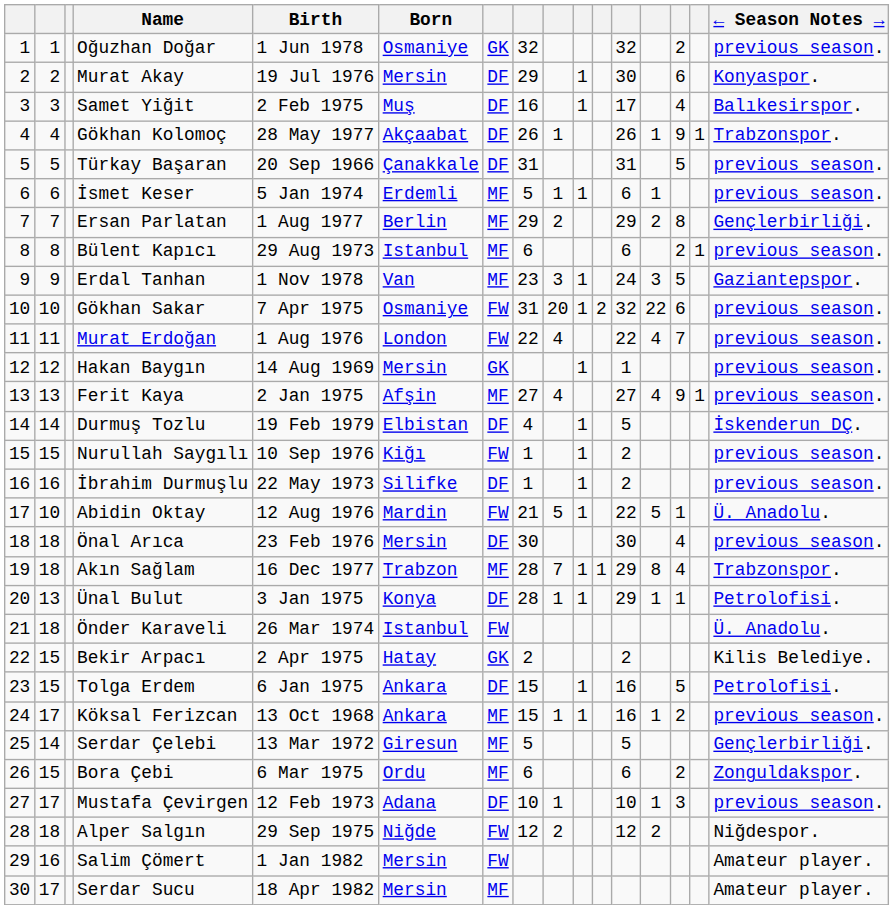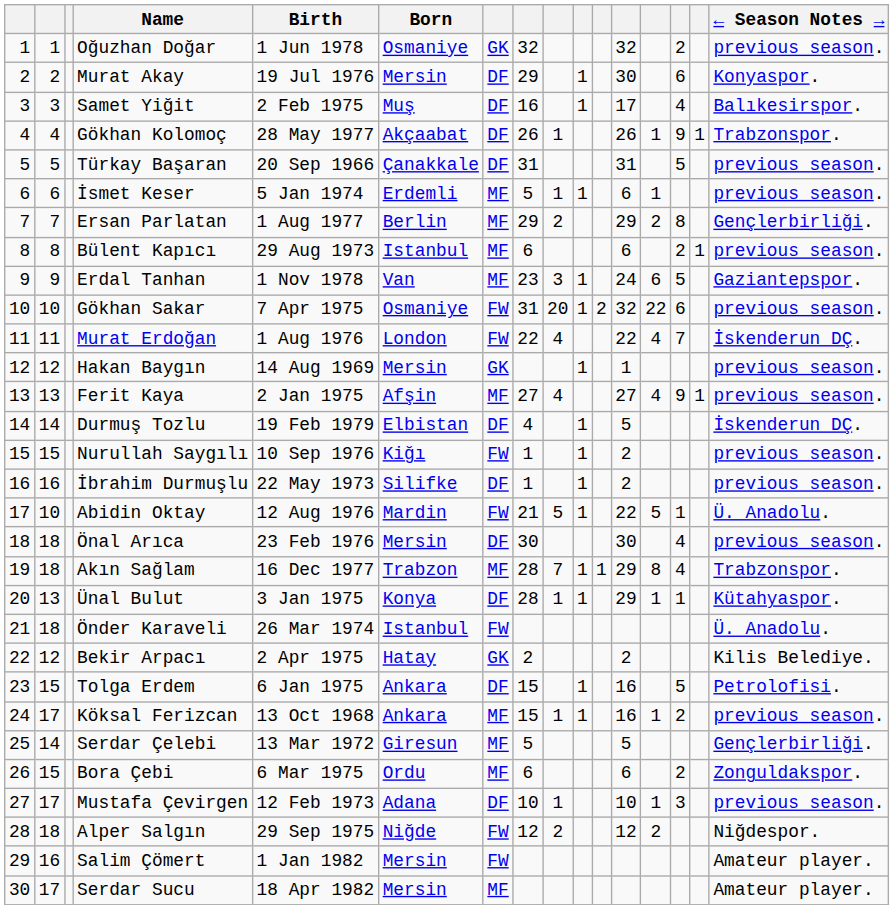 <table class="wikitable sortable">
 <tr>
 <th></th>
 <th></th>
 <th></th>
 <th>Name</th>
 <th>Birth</th>
 <th>Born</th>
 <th></th>
 <th></th>
 <th></th>
 <th></th>
 <th></th>
 <th></th>
 <th></th>
 <th></th>
 <th></th>
 <th><a href='#'>←</a> Season Notes <a href='#'>→</a></th>
 </tr>
 <tr>
 <td align="right">1</td>
 <td align="right">1</td>
 <td></td>
 <td>Oğuzhan Doğar</td>
 <td>1 Jun 1978</td>
 <td><a href='#'>Osmaniye</a></td>
 <td align="center"><a href='#'>GK</a></td>
 <td align="center">32</td>
 <td></td>
 <td></td>
 <td></td>
 <td align="center">32</td>
 <td></td>
 <td align="center">2</td>
 <td></td>
 <td> <a href='#'>previous season</a>.</td>
 </tr>
 <tr>
 <td align="right">2</td>
 <td align="right">2</td>
 <td></td>
 <td>Murat Akay</td>
 <td>19 Jul 1976</td>
 <td><a href='#'>Mersin</a></td>
 <td align="center"><a href='#'>DF</a></td>
 <td align="center">29</td>
 <td></td>
 <td align="center">1</td>
 <td></td>
 <td align="center">30</td>
 <td></td>
 <td align="center">6</td>
 <td></td>
 <td> <a href='#'>Konyaspor</a>.</td>
 </tr>
 <tr>
 <td align="right">3</td>
 <td align="right">3</td>
 <td></td>
 <td>Samet Yiğit</td>
 <td>2 Feb 1975</td>
 <td><a href='#'>Muş</a></td>
 <td align="center"><a href='#'>DF</a></td>
 <td align="center">16</td>
 <td></td>
 <td align="center">1</td>
 <td></td>
 <td align="center">17</td>
 <td></td>
 <td align="center">4</td>
 <td></td>
 <td> <a href='#'>Balıkesirspor</a>.</td>
 </tr>
 <tr>
 <td align="right">4</td>
 <td align="right">4</td>
 <td></td>
 <td>Gökhan Kolomoç</td>
 <td>28 May 1977</td>
 <td><a href='#'>Akçaabat</a></td>
 <td align="center"><a href='#'>DF</a></td>
 <td align="center">26</td>
 <td align="center">1</td>
 <td></td>
 <td></td>
 <td align="center">26</td>
 <td align="center">1</td>
 <td align="center">9</td>
 <td align="center">1</td>
 <td> <a href='#'>Trabzonspor</a>.</td>
 </tr>
 <tr>
 <td align="right">5</td>
 <td align="right">5</td>
 <td></td>
 <td>Türkay Başaran</td>
 <td>20 Sep 1966</td>
 <td><a href='#'>Çanakkale</a></td>
 <td align="center"><a href='#'>DF</a></td>
 <td align="center">31</td>
 <td></td>
 <td></td>
 <td></td>
 <td align="center">31</td>
 <td></td>
 <td align="center">5</td>
 <td></td>
 <td> <a href='#'>previous season</a>.</td>
 </tr>
 <tr>
 <td align="right">6</td>
 <td align="right">6</td>
 <td></td>
 <td>İsmet Keser</td>
 <td>5 Jan 1974</td>
 <td><a href='#'>Erdemli</a></td>
 <td align="center"><a href='#'>MF</a></td>
 <td align="center">5</td>
 <td align="center">1</td>
 <td align="center">1</td>
 <td></td>
 <td align="center">6</td>
 <td align="center">1</td>
 <td></td>
 <td></td>
 <td> <a href='#'>previous season</a>.</td>
 </tr>
 <tr>
 <td align="right">7</td>
 <td align="right">7</td>
 <td></td>
 <td>Ersan Parlatan</td>
 <td>1 Aug 1977</td>
 <td><a href='#'>Berlin</a></td>
 <td align="center"><a href='#'>MF</a></td>
 <td align="center">29</td>
 <td align="center">2</td>
 <td></td>
 <td></td>
 <td align="center">29</td>
 <td align="center">2</td>
 <td align="center">8</td>
 <td></td>
 <td> <a href='#'>Gençlerbirliği</a>.</td>
 </tr>
 <tr>
 <td align="right">8</td>
 <td align="right">8</td>
 <td></td>
 <td>Bülent Kapıcı</td>
 <td>29 Aug 1973</td>
 <td><a href='#'>Istanbul</a></td>
 <td align="center"><a href='#'>MF</a></td>
 <td align="center">6</td>
 <td></td>
 <td></td>
 <td></td>
 <td align="center">6</td>
 <td></td>
 <td align="center">2</td>
 <td align="center">1</td>
 <td> <a href='#'>previous season</a>.</td>
 </tr>
 <tr>
 <td align="right">9</td>
 <td align="right">9</td>
 <td></td>
 <td>Erdal Tanhan</td>
 <td>1 Nov 1978</td>
 <td><a href='#'>Van</a></td>
 <td align="center"><a href='#'>MF</a></td>
 <td align="center">23</td>
 <td align="center">3</td>
 <td align="center">1</td>
 <td></td>
 <td align="center">24</td>
-<td align="center">3</td>
+<td align="center">6</td>
 <td align="center">5</td>
 <td></td>
 <td> <a href='#'>Gaziantepspor</a>.</td>
 </tr>
 <tr>
 <td align="right">10</td>
 <td align="right">10</td>
 <td></td>
 <td>Gökhan Sakar</td>
 <td>7 Apr 1975</td>
 <td><a href='#'>Osmaniye</a></td>
 <td align="center"><a href='#'>FW</a></td>
 <td align="center">31</td>
 <td align="center">20</td>
 <td align="center">1</td>
 <td align="center">2</td>
 <td align="center">32</td>
 <td align="center">22</td>
 <td align="center">6</td>
 <td></td>
 <td> <a href='#'>previous season</a>.</td>
 </tr>
 <tr>
 <td align="right">11</td>
 <td align="right">11</td>
 <td></td>
 <td><a href='#'>Murat Erdoğan</a></td>
 <td>1 Aug 1976</td>
 <td><a href='#'>London</a></td>
 <td align="center"><a href='#'>FW</a></td>
 <td align="center">22</td>
 <td align="center">4</td>
 <td></td>
 <td></td>
 <td align="center">22</td>
 <td align="center">4</td>
 <td align="center">7</td>
 <td></td>
-<td> <a href='#'>previous season</a>.</td>
+<td> <a href='#'>İskenderun DÇ</a>.</td>
 </tr>
 <tr>
 <td align="right">12</td>
 <td align="right">12</td>
 <td></td>
 <td>Hakan Baygın</td>
 <td>14 Aug 1969</td>
 <td><a href='#'>Mersin</a></td>
 <td align="center"><a href='#'>GK</a></td>
 <td></td>
 <td></td>
 <td align="center">1</td>
 <td></td>
 <td align="center">1</td>
 <td></td>
 <td></td>
 <td></td>
 <td> <a href='#'>previous season</a>.</td>
 </tr>
 <tr>
 <td align="right">13</td>
 <td align="right">13</td>
 <td></td>
 <td>Ferit Kaya</td>
 <td>2 Jan 1975</td>
 <td><a href='#'>Afşin</a></td>
 <td align="center"><a href='#'>MF</a></td>
 <td align="center">27</td>
 <td align="center">4</td>
 <td></td>
 <td></td>
 <td align="center">27</td>
 <td align="center">4</td>
 <td align="center">9</td>
 <td align="center">1</td>
 <td> <a href='#'>previous season</a>.</td>
 </tr>
 <tr>
 <td align="right">14</td>
 <td align="right">14</td>
 <td></td>
 <td>Durmuş Tozlu</td>
 <td>19 Feb 1979</td>
 <td><a href='#'>Elbistan</a></td>
 <td align="center"><a href='#'>DF</a></td>
 <td align="center">4</td>
 <td></td>
 <td align="center">1</td>
 <td></td>
 <td align="center">5</td>
 <td></td>
 <td></td>
 <td></td>
 <td> <a href='#'>İskenderun DÇ</a>.</td>
 </tr>
 <tr>
 <td align="right">15</td>
 <td align="right">15</td>
 <td></td>
 <td>Nurullah Saygılı</td>
 <td>10 Sep 1976</td>
 <td><a href='#'>Kiğı</a></td>
 <td align="center"><a href='#'>FW</a></td>
 <td align="center">1</td>
 <td></td>
 <td align="center">1</td>
 <td></td>
 <td align="center">2</td>
 <td></td>
 <td></td>
 <td></td>
 <td> <a href='#'>previous season</a>.</td>
 </tr>
 <tr>
 <td align="right">16</td>
 <td align="right">16</td>
 <td></td>
 <td>İbrahim Durmuşlu</td>
 <td>22 May 1973</td>
 <td><a href='#'>Silifke</a></td>
 <td align="center"><a href='#'>DF</a></td>
 <td align="center">1</td>
 <td></td>
 <td align="center">1</td>
 <td></td>
 <td align="center">2</td>
 <td></td>
 <td></td>
 <td></td>
 <td> <a href='#'>previous season</a>.</td>
 </tr>
 <tr>
 <td align="right">17</td>
 <td align="right">10</td>
 <td></td>
 <td>Abidin Oktay</td>
 <td>12 Aug 1976</td>
 <td><a href='#'>Mardin</a></td>
 <td align="center"><a href='#'>FW</a></td>
 <td align="center">21</td>
 <td align="center">5</td>
 <td align="center">1</td>
 <td></td>
 <td align="center">22</td>
 <td align="center">5</td>
 <td align="center">1</td>
 <td></td>
 <td> <a href='#'>Ü. Anadolu</a>.</td>
 </tr>
 <tr>
 <td align="right">18</td>
 <td align="right">18</td>
 <td></td>
 <td>Önal Arıca</td>
 <td>23 Feb 1976</td>
 <td><a href='#'>Mersin</a></td>
 <td align="center"><a href='#'>DF</a></td>
 <td align="center">30</td>
 <td></td>
 <td></td>
 <td></td>
 <td align="center">30</td>
 <td></td>
 <td align="center">4</td>
 <td></td>
 <td> <a href='#'>previous season</a>.</td>
 </tr>
 <tr>
 <td align="right">19</td>
 <td align="right">18</td>
 <td></td>
 <td>Akın Sağlam</td>
 <td>16 Dec 1977</td>
 <td><a href='#'>Trabzon</a></td>
 <td align="center"><a href='#'>MF</a></td>
 <td align="center">28</td>
 <td align="center">7</td>
 <td align="center">1</td>
 <td align="center">1</td>
 <td align="center">29</td>
 <td align="center">8</td>
 <td align="center">4</td>
 <td></td>
 <td> <a href='#'>Trabzonspor</a>.</td>
 </tr>
 <tr>
 <td align="right">20</td>
 <td align="right">13</td>
 <td></td>
 <td>Ünal Bulut</td>
 <td>3 Jan 1975</td>
 <td><a href='#'>Konya</a></td>
 <td align="center"><a href='#'>DF</a></td>
 <td align="center">28</td>
 <td align="center">1</td>
 <td align="center">1</td>
 <td></td>
 <td align="center">29</td>
 <td align="center">1</td>
 <td align="center">1</td>
 <td></td>
-<td> <a href='#'>Petrolofisi</a>.</td>
+<td> <a href='#'>Kütahyaspor</a>.</td>
 </tr>
 <tr>
 <td align="right">21</td>
 <td align="right">18</td>
 <td></td>
 <td>Önder Karaveli</td>
 <td>26 Mar 1974</td>
 <td><a href='#'>Istanbul</a></td>
 <td align="center"><a href='#'>FW</a></td>
 <td></td>
 <td></td>
 <td></td>
 <td></td>
 <td></td>
 <td></td>
 <td></td>
 <td></td>
 <td> <a href='#'>Ü. Anadolu</a>.</td>
 </tr>
 <tr>
 <td align="right">22</td>
-<td align="right">15</td>
+<td align="right">12</td>
 <td></td>
 <td>Bekir Arpacı</td>
 <td>2 Apr 1975</td>
 <td><a href='#'>Hatay</a></td>
 <td align="center"><a href='#'>GK</a></td>
 <td align="center">2</td>
 <td></td>
 <td></td>
 <td></td>
 <td align="center">2</td>
 <td></td>
 <td></td>
 <td></td>
 <td> Kilis Belediye.</td>
 </tr>
 <tr>
 <td align="right">23</td>
 <td align="right">15</td>
 <td></td>
 <td>Tolga Erdem</td>
 <td>6 Jan 1975</td>
 <td><a href='#'>Ankara</a></td>
 <td align="center"><a href='#'>DF</a></td>
 <td align="center">15</td>
 <td></td>
 <td align="center">1</td>
 <td></td>
 <td align="center">16</td>
 <td></td>
 <td align="center">5</td>
 <td></td>
 <td> <a href='#'>Petrolofisi</a>.</td>
 </tr>
 <tr>
 <td align="right">24</td>
 <td align="right">17</td>
 <td></td>
 <td>Köksal Ferizcan</td>
 <td>13 Oct 1968</td>
 <td><a href='#'>Ankara</a></td>
 <td align="center"><a href='#'>MF</a></td>
 <td align="center">15</td>
 <td align="center">1</td>
 <td align="center">1</td>
 <td></td>
 <td align="center">16</td>
 <td align="center">1</td>
 <td align="center">2</td>
 <td></td>
 <td> <a href='#'>previous season</a>.</td>
 </tr>
 <tr>
 <td align="right">25</td>
 <td align="right">14</td>
 <td></td>
 <td>Serdar Çelebi</td>
 <td>13 Mar 1972</td>
 <td><a href='#'>Giresun</a></td>
 <td align="center"><a href='#'>MF</a></td>
 <td align="center">5</td>
 <td></td>
 <td></td>
 <td></td>
 <td align="center">5</td>
 <td></td>
 <td></td>
 <td></td>
 <td> <a href='#'>Gençlerbirliği</a>.</td>
 </tr>
 <tr>
 <td align="right">26</td>
 <td align="right">15</td>
 <td></td>
 <td>Bora Çebi</td>
 <td>6 Mar 1975</td>
 <td><a href='#'>Ordu</a></td>
 <td align="center"><a href='#'>MF</a></td>
 <td align="center">6</td>
 <td></td>
 <td></td>
 <td></td>
 <td align="center">6</td>
 <td></td>
 <td align="center">2</td>
 <td></td>
 <td> <a href='#'>Zonguldakspor</a>.</td>
 </tr>
 <tr>
 <td align="right">27</td>
 <td align="right">17</td>
 <td></td>
 <td>Mustafa Çevirgen</td>
 <td>12 Feb 1973</td>
 <td><a href='#'>Adana</a></td>
 <td align="center"><a href='#'>DF</a></td>
 <td align="center">10</td>
 <td align="center">1</td>
 <td></td>
 <td></td>
 <td align="center">10</td>
 <td align="center">1</td>
 <td align="center">3</td>
 <td></td>
 <td> <a href='#'>previous season</a>.</td>
 </tr>
 <tr>
 <td align="right">28</td>
 <td align="right">18</td>
 <td></td>
 <td>Alper Salgın</td>
 <td>29 Sep 1975</td>
 <td><a href='#'>Niğde</a></td>
 <td align="center"><a href='#'>FW</a></td>
 <td align="center">12</td>
 <td align="center">2</td>
 <td></td>
 <td></td>
 <td align="center">12</td>
 <td align="center">2</td>
 <td></td>
 <td></td>
 <td> Niğdespor.</td>
 </tr>
 <tr>
 <td align="right">29</td>
 <td align="right">16</td>
 <td></td>
 <td>Salim Çömert</td>
 <td>1 Jan 1982</td>
 <td><a href='#'>Mersin</a></td>
 <td align="center"><a href='#'>FW</a></td>
 <td></td>
 <td></td>
 <td></td>
 <td></td>
 <td></td>
 <td></td>
 <td></td>
 <td></td>
 <td>Amateur player.</td>
 </tr>
 <tr>
 <td align="right">30</td>
 <td align="right">17</td>
 <td></td>
 <td>Serdar Sucu</td>
 <td>18 Apr 1982</td>
 <td><a href='#'>Mersin</a></td>
 <td align="center"><a href='#'>MF</a></td>
 <td></td>
 <td></td>
 <td></td>
 <td></td>
 <td></td>
 <td></td>
 <td></td>
 <td></td>
 <td>Amateur player.</td>
 </tr>
 </table>
